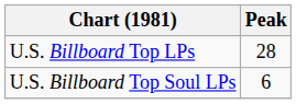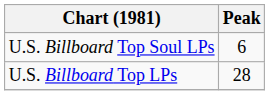 <table class="wikitable">
 <tr>
 <th>Chart (1981)</th>
 <th>Peak<br></th>
 </tr>
 <tr>
+<td>U.S. <em>Billboard</em> <a href='#'>Top Soul LPs</a></td>
+<td align="center">6</td>
+</tr>
+<tr>
 <td>U.S. <a href='#'><em>Billboard</em> Top LPs</a></td>
 <td align="center">28</td>
 </tr>
 <tr>
-<td>U.S. <em>Billboard</em> <a href='#'>Top Soul LPs</a></td>
-<td align="center">6</td>
-</tr>
-<tr>
 </tr>
 </table>
